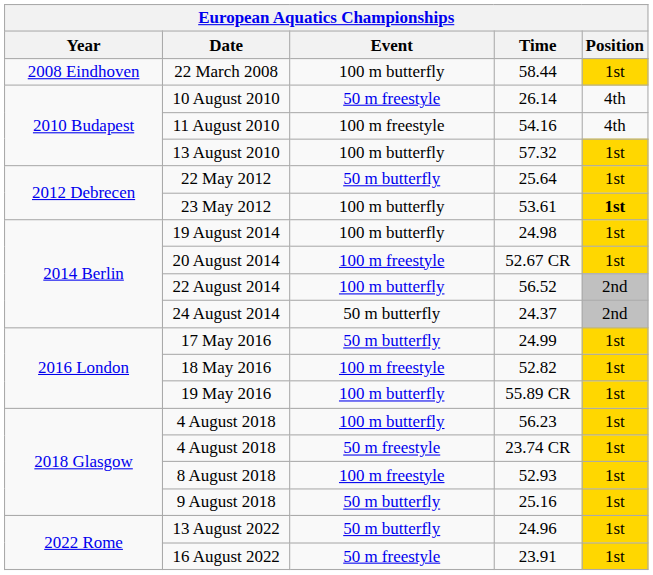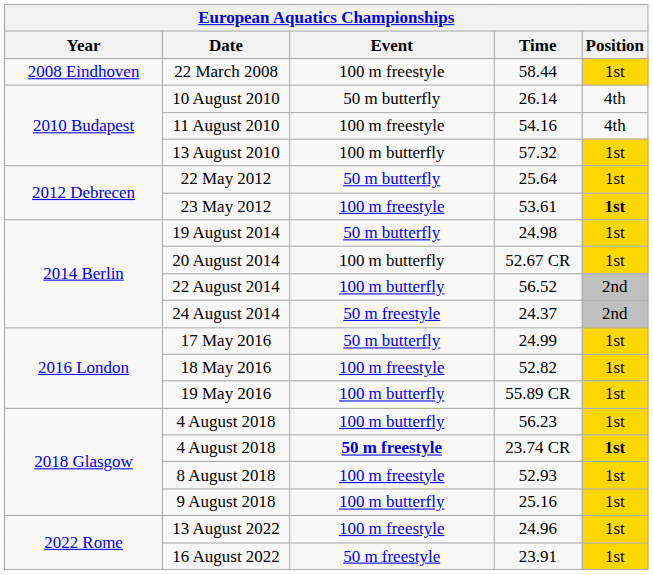 <table class="wikitable collapsible collapsed sortable">
 <tr>
 <th colspan=5><a href='#'>European Aquatics Championships</a></th>
 </tr>
 <tr>
 <th width=150>Year</th>
 <th width=120>Date</th>
 <th width=200>Event</th>
 <th width=80>Time</th>
 <th>Position</th>
 </tr>
 <tr align=center>
 <td><a href='#'>2008 Eindhoven</a></td>
 <td>22 March 2008</td>
-<td>100 m butterfly</td>
+<td>100 m freestyle</td>
 <td>58.44</td>
 <td bgcolor=gold>1st</td>
 </tr>
 <tr align=center>
 <td rowspan=3><a href='#'>2010 Budapest</a></td>
 <td>10 August 2010</td>
-<td><a href='#'>50 m freestyle</a></td>
+<td>50 m butterfly</td>
 <td>26.14</td>
 <td>4th</td>
 </tr>
 <tr align=center>
 <td>11 August 2010</td>
 <td>100 m freestyle</td>
 <td>54.16</td>
 <td>4th</td>
 </tr>
 <tr align=center>
 <td>13 August 2010</td>
 <td>100 m butterfly</td>
 <td>57.32</td>
 <td bgcolor=gold>1st</td>
 </tr>
 <tr align=center>
 <td rowspan=2><a href='#'>2012 Debrecen</a></td>
 <td>22 May 2012</td>
 <td><a href='#'>50 m butterfly</a></td>
 <td>25.64</td>
 <td bgcolor=gold>1st</td>
 </tr>
 <tr align=center>
 <td>23 May 2012</td>
-<td>100 m butterfly</td>
+<td><a href='#'>100 m freestyle</a></td>
 <td>53.61</td>
 <td bgcolor=gold><strong>1st</strong></td>
 </tr>
 <tr align=center>
 <td rowspan=4><a href='#'>2014 Berlin</a></td>
 <td>19 August 2014</td>
-<td>100 m butterfly</td>
+<td><a href='#'>50 m butterfly</a></td>
 <td>24.98</td>
 <td bgcolor=gold>1st</td>
 </tr>
 <tr align=center>
 <td>20 August 2014</td>
-<td><a href='#'>100 m freestyle</a></td>
+<td>100 m butterfly</td>
 <td>52.67 CR</td>
 <td bgcolor=gold>1st</td>
 </tr>
 <tr align=center>
 <td>22 August 2014</td>
 <td><a href='#'>100 m butterfly</a></td>
 <td>56.52</td>
 <td bgcolor=silver>2nd</td>
 </tr>
 <tr align=center>
 <td>24 August 2014</td>
-<td>50 m butterfly</td>
+<td><a href='#'>50 m freestyle</a></td>
 <td>24.37</td>
 <td bgcolor=silver>2nd</td>
 </tr>
 <tr align=center>
 <td rowspan=3><a href='#'>2016 London</a></td>
 <td>17 May 2016</td>
 <td><a href='#'>50 m butterfly</a></td>
 <td>24.99</td>
 <td bgcolor=gold>1st</td>
 </tr>
 <tr align=center>
 <td>18 May 2016</td>
 <td><a href='#'>100 m freestyle</a></td>
 <td>52.82</td>
 <td bgcolor=gold>1st</td>
 </tr>
 <tr align=center>
 <td>19 May 2016</td>
 <td><a href='#'>100 m butterfly</a></td>
 <td>55.89 CR</td>
 <td bgcolor=gold>1st</td>
 </tr>
 <tr align=center>
 <td rowspan=4><a href='#'>2018 Glasgow</a></td>
 <td>4 August 2018</td>
 <td><a href='#'>100 m butterfly</a></td>
 <td>56.23</td>
 <td bgcolor=gold>1st</td>
 </tr>
 <tr align=center>
 <td>4 August 2018</td>
-<td><a href='#'>50 m freestyle</a></td>
+<td><strong><a href='#'>50 m freestyle</a></strong></td>
 <td>23.74 CR</td>
-<td bgcolor=gold>1st</td>
+<td bgcolor=gold><strong>1st</strong></td>
 </tr>
 <tr align=center>
 <td>8 August 2018</td>
 <td><a href='#'>100 m freestyle</a></td>
 <td>52.93</td>
 <td bgcolor=gold>1st</td>
 </tr>
 <tr align=center>
 <td>9 August 2018</td>
-<td><a href='#'>50 m butterfly</a></td>
+<td><a href='#'>100 m butterfly</a></td>
 <td>25.16</td>
 <td bgcolor=gold>1st</td>
 </tr>
 <tr align=center>
 <td rowspan=2><a href='#'>2022 Rome</a></td>
 <td>13 August 2022</td>
-<td><a href='#'>50 m butterfly</a></td>
+<td><a href='#'>100 m freestyle</a></td>
 <td>24.96</td>
 <td bgcolor=gold>1st</td>
 </tr>
 <tr align=center>
 <td>16 August 2022</td>
 <td><a href='#'>50 m freestyle</a></td>
 <td>23.91</td>
 <td bgcolor=gold>1st</td>
 </tr>
 </table>
